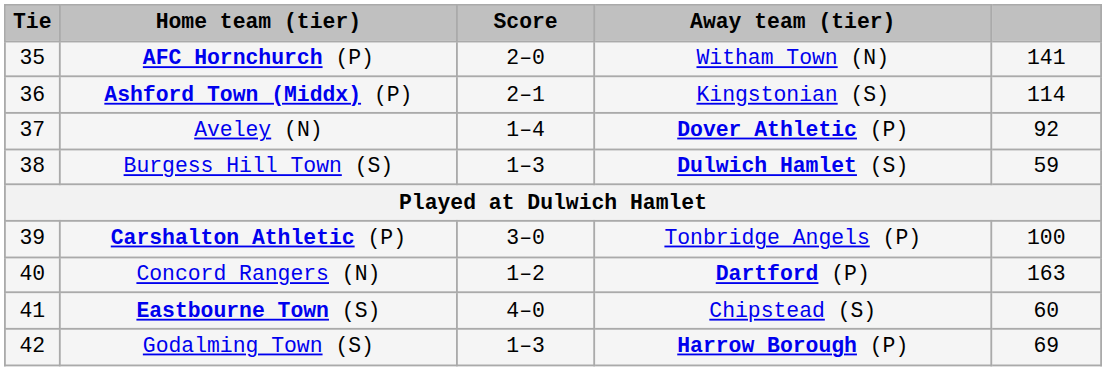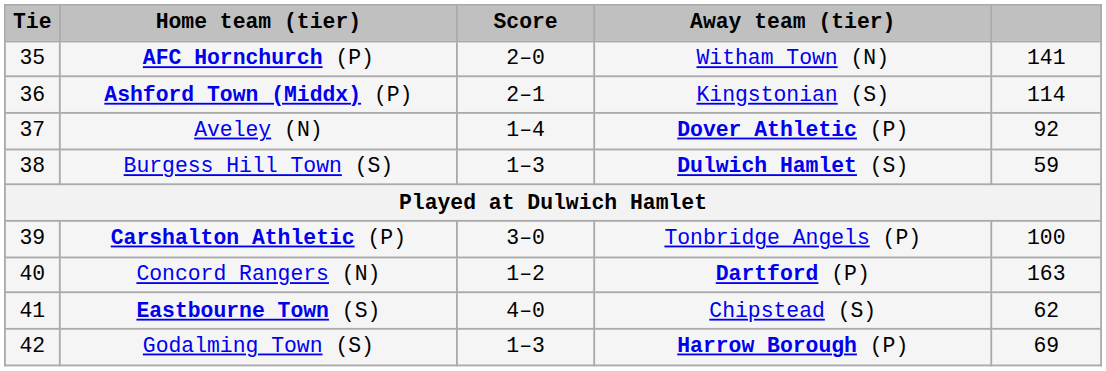 <table class="wikitable" style="width: 600px; background:WhiteSmoke; text-align:center; font-size:90%">
 <tr>
 <td scope="col" style="width:  5.00%; background:silver;"><strong>Tie</strong></td>
 <td scope="col" style="width: 36.25%; background:silver;"><strong>Home team (tier)</strong></td>
 <td scope="col" style="width: 12.50%; background:silver;"><strong>Score</strong></td>
 <td scope="col" style="width: 36.25%; background:silver;"><strong>Away team (tier)</strong></td>
 <td scope="col" style="width: 10.00%; background:silver;"><strong></strong></td>
 </tr>
 <tr>
 <td>35</td>
 <td><strong><a href='#'>AFC Hornchurch</a></strong> (P)</td>
 <td>2–0</td>
 <td><a href='#'>Witham Town</a> (N)</td>
 <td>141</td>
 </tr>
 <tr>
 <td>36</td>
 <td><strong><a href='#'>Ashford Town (Middx)</a></strong> (P)</td>
 <td>2–1 </td>
 <td><a href='#'>Kingstonian</a> (S)</td>
 <td>114</td>
 </tr>
 <tr>
 <td>37</td>
 <td><a href='#'>Aveley</a> (N)</td>
 <td>1–4</td>
 <td><strong><a href='#'>Dover Athletic</a></strong> (P)</td>
 <td>92</td>
 </tr>
 <tr>
 <td>38</td>
 <td><a href='#'>Burgess Hill Town</a> (S)</td>
 <td>1–3</td>
 <td><strong><a href='#'>Dulwich Hamlet</a></strong> (S)</td>
 <td>59</td>
 </tr>
 <tr>
 <th colspan="5">Played at Dulwich Hamlet</th>
 </tr>
 <tr>
 <td>39</td>
 <td><strong><a href='#'>Carshalton Athletic</a></strong> (P)</td>
 <td>3–0</td>
 <td><a href='#'>Tonbridge Angels</a> (P)</td>
 <td>100</td>
 </tr>
 <tr>
 <td>40</td>
 <td><a href='#'>Concord Rangers</a> (N)</td>
 <td>1–2</td>
 <td><strong><a href='#'>Dartford</a></strong> (P)</td>
 <td>163</td>
 </tr>
 <tr>
 <td>41</td>
 <td><strong><a href='#'>Eastbourne Town</a></strong> (S)</td>
 <td>4–0</td>
 <td><a href='#'>Chipstead</a> (S)</td>
-<td>60</td>
+<td>62</td>
 </tr>
 <tr>
 <td>42</td>
 <td><a href='#'>Godalming Town</a> (S)</td>
 <td>1–3</td>
 <td><strong><a href='#'>Harrow Borough</a></strong> (P)</td>
 <td>69</td>
 </tr>
 </table>
